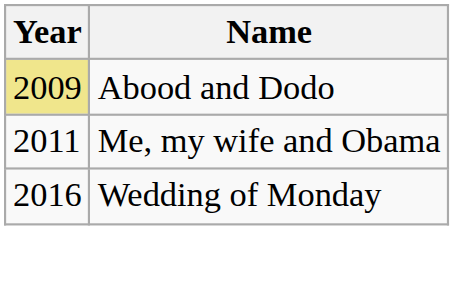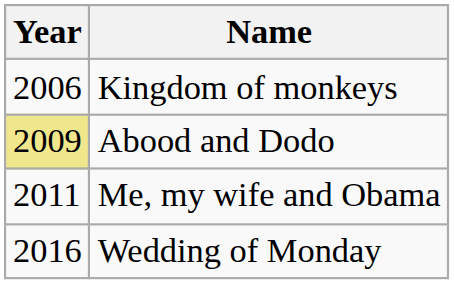 <table class="wikitable">
 <tr>
 <th>Year</th>
 <th>Name</th>
+</tr>
+<tr>
+<td>2006</td>
+<td>Kingdom of monkeys</td>
 </tr>
 <tr>
 <td style="background: khaki;">2009</td>
 <td>Abood and Dodo</td>
 </tr>
 <tr>
 <td>2011</td>
 <td>Me, my wife and Obama</td>
 </tr>
 <tr>
 <td>2016</td>
 <td>Wedding of Monday</td>
 </tr>
 </table>
